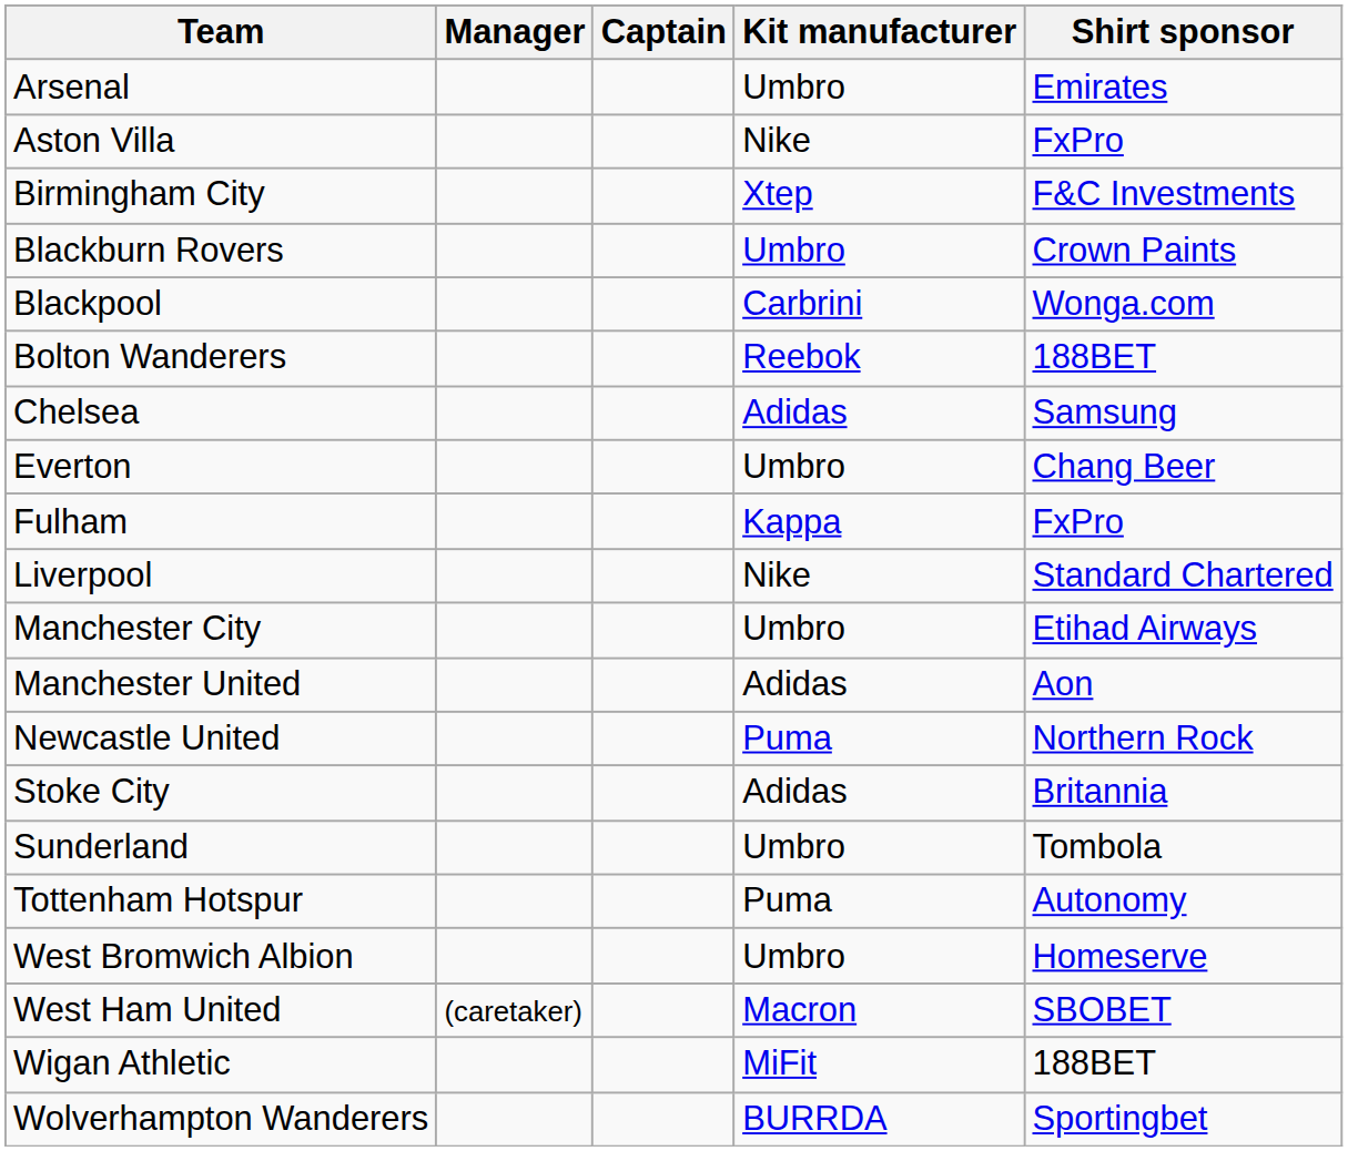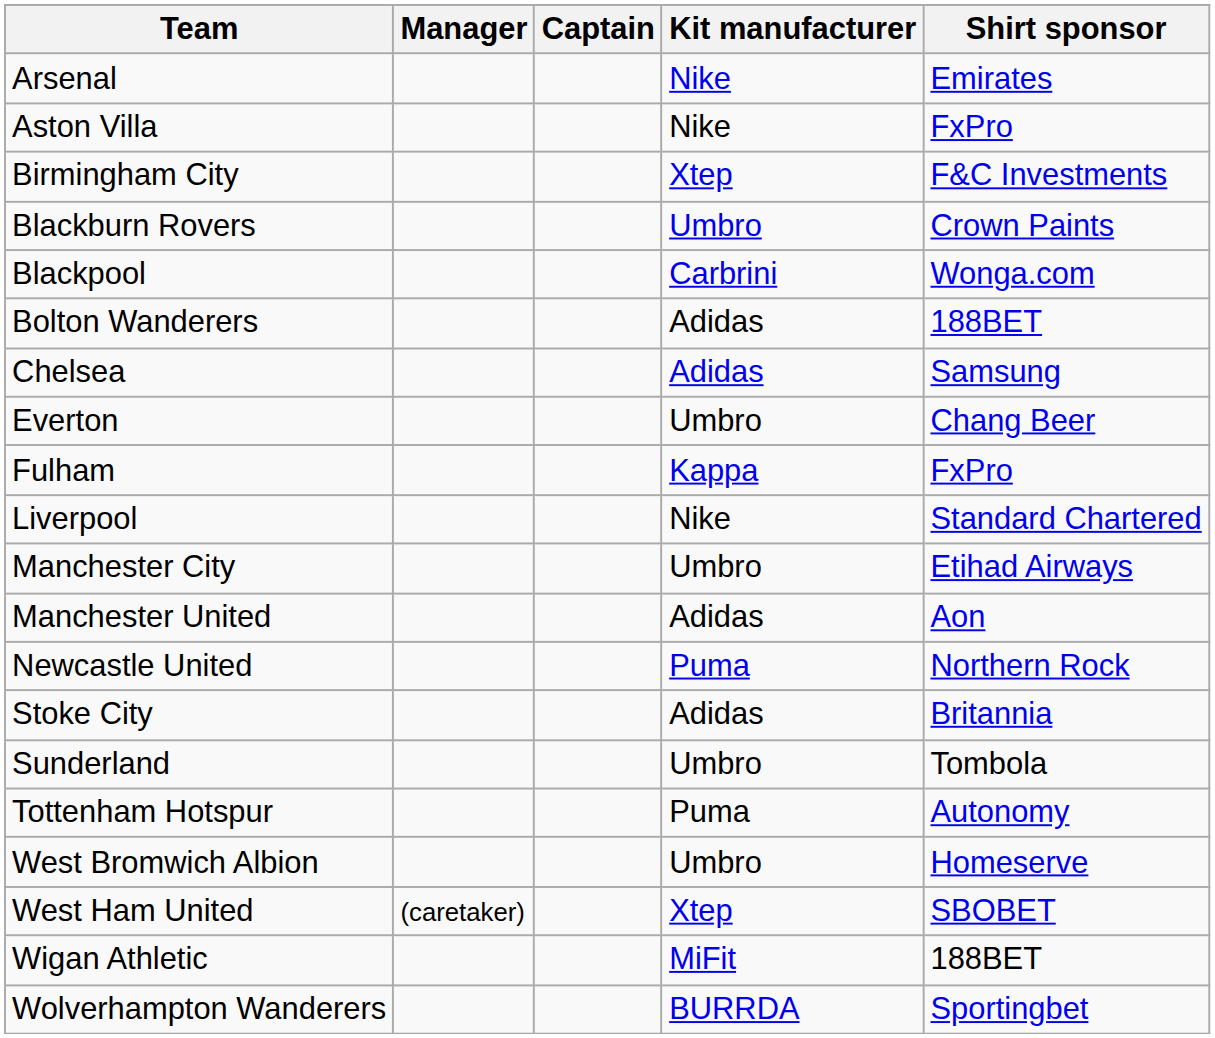 <table class="wikitable sortable" style="text-align: left;">
 <tr>
 <th>Team</th>
 <th>Manager</th>
 <th>Captain</th>
 <th>Kit manufacturer</th>
 <th>Shirt sponsor</th>
 </tr>
 <tr>
 <td>Arsenal</td>
 <td> </td>
 <td> </td>
-<td>Umbro</td>
+<td><a href='#'>Nike</a></td>
 <td><a href='#'>Emirates</a></td>
 </tr>
 <tr>
 <td>Aston Villa</td>
 <td> </td>
 <td> </td>
 <td>Nike</td>
 <td><a href='#'>FxPro</a></td>
 </tr>
 <tr>
 <td>Birmingham City</td>
 <td> </td>
 <td> </td>
 <td><a href='#'>Xtep</a></td>
 <td><a href='#'>F&C Investments</a></td>
 </tr>
 <tr>
 <td>Blackburn Rovers</td>
 <td> </td>
 <td> </td>
 <td><a href='#'>Umbro</a></td>
 <td><a href='#'>Crown Paints</a></td>
 </tr>
 <tr>
 <td>Blackpool</td>
 <td> </td>
 <td> </td>
 <td><a href='#'>Carbrini</a></td>
 <td><a href='#'>Wonga.com</a></td>
 </tr>
 <tr>
 <td>Bolton Wanderers</td>
 <td> </td>
 <td> </td>
-<td><a href='#'>Reebok</a></td>
+<td>Adidas</td>
 <td><a href='#'>188BET</a></td>
 </tr>
 <tr>
 <td>Chelsea</td>
 <td> </td>
 <td> </td>
 <td><a href='#'>Adidas</a></td>
 <td><a href='#'>Samsung</a></td>
 </tr>
 <tr>
 <td>Everton</td>
 <td> </td>
 <td> </td>
 <td>Umbro</td>
 <td><a href='#'>Chang Beer</a></td>
 </tr>
 <tr>
 <td>Fulham</td>
 <td> </td>
 <td> </td>
 <td><a href='#'>Kappa</a></td>
 <td><a href='#'>FxPro</a></td>
 </tr>
 <tr>
 <td>Liverpool</td>
 <td> </td>
 <td> </td>
 <td>Nike</td>
 <td><a href='#'>Standard Chartered</a></td>
 </tr>
 <tr>
 <td>Manchester City</td>
 <td> </td>
 <td> </td>
 <td>Umbro</td>
 <td><a href='#'>Etihad Airways</a></td>
 </tr>
 <tr>
 <td>Manchester United</td>
 <td> </td>
 <td> </td>
 <td>Adidas</td>
 <td><a href='#'>Aon</a></td>
 </tr>
 <tr>
 <td>Newcastle United</td>
 <td> </td>
 <td> </td>
 <td><a href='#'>Puma</a></td>
 <td><a href='#'>Northern Rock</a></td>
 </tr>
 <tr>
 <td>Stoke City</td>
 <td> </td>
 <td> </td>
 <td>Adidas</td>
 <td><a href='#'>Britannia</a></td>
 </tr>
 <tr>
 <td>Sunderland</td>
 <td> </td>
 <td> </td>
 <td>Umbro</td>
 <td>Tombola</td>
 </tr>
 <tr>
 <td>Tottenham Hotspur</td>
 <td> </td>
 <td> </td>
 <td>Puma</td>
 <td><a href='#'>Autonomy</a></td>
 </tr>
 <tr>
 <td>West Bromwich Albion</td>
 <td> </td>
 <td> </td>
 <td>Umbro</td>
 <td><a href='#'>Homeserve</a></td>
 </tr>
 <tr>
 <td>West Ham United</td>
 <td>  <small>(caretaker)</small></td>
 <td> </td>
-<td><a href='#'>Macron</a></td>
+<td><a href='#'>Xtep</a></td>
 <td><a href='#'>SBOBET</a></td>
 </tr>
 <tr>
 <td>Wigan Athletic</td>
 <td> </td>
 <td> </td>
 <td><a href='#'>MiFit</a></td>
 <td>188BET</td>
 </tr>
 <tr>
 <td>Wolverhampton Wanderers</td>
 <td> </td>
 <td> </td>
 <td><a href='#'>BURRDA</a></td>
 <td><a href='#'>Sportingbet</a></td>
 </tr>
 </table>
